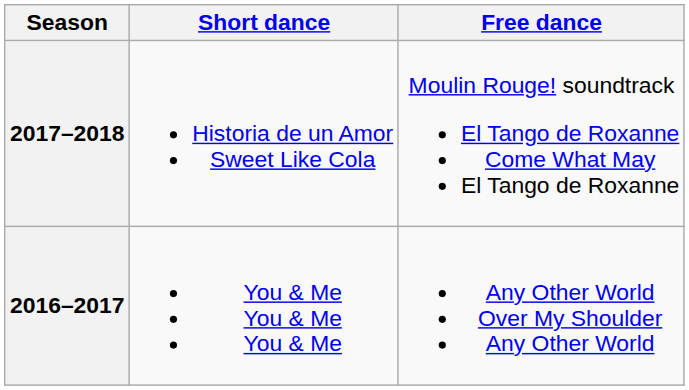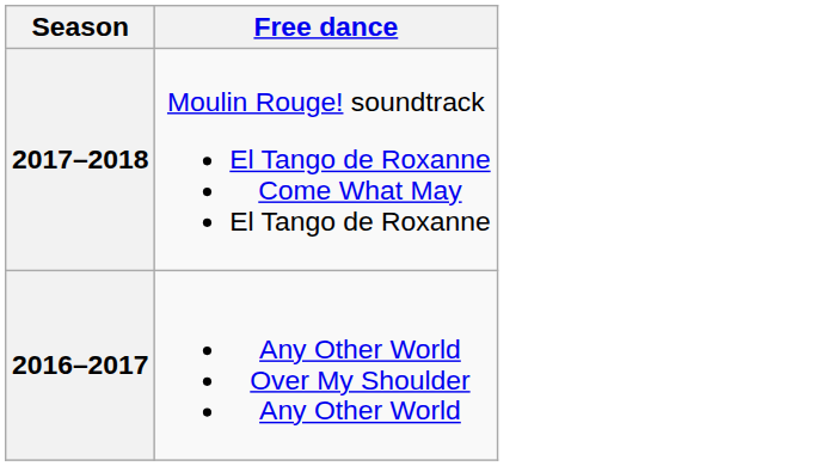 <table class=wikitable style=text-align:center>
 <tr>
 <th>Season</th>
-<th><a href='#'>Short dance</a></th>
 <th><a href='#'>Free dance</a></th>
 </tr>
 <tr>
 <th>2017–2018<br></th>
-<td><br><ul><li> <a href='#'>Historia de un Amor</a><br></li><li> <a href='#'>Sweet Like Cola</a><br></li></ul></td>
 <td><br><a href='#'>Moulin Rouge!</a> soundtrack<br><ul><li><a href='#'>El Tango de Roxanne</a><br></li><li><a href='#'>Come What May</a><br></li><li>El Tango de Roxanne<br></li></ul></td>
 </tr>
 <tr>
 <th>2016–2017<br></th>
-<td><br><ul><li> <a href='#'>You & Me</a></li><li> <a href='#'>You & Me</a></li><li> <a href='#'>You & Me</a><br></li></ul></td>
 <td><br><ul><li><a href='#'>Any Other World</a></li><li><a href='#'>Over My Shoulder</a></li><li><a href='#'>Any Other World</a><br></li></ul></td>
 </tr>
 </table>
